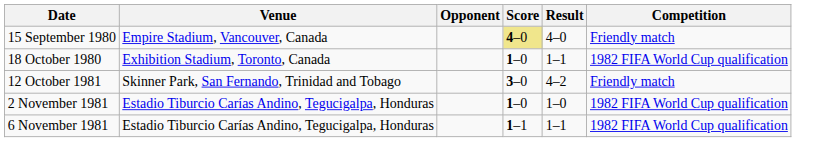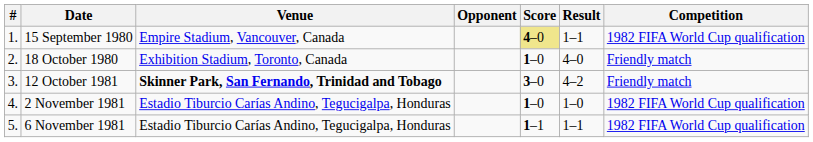 <table class="wikitable">
 <tr>
+<th>#</th>
 <th>Date</th>
 <th>Venue</th>
 <th>Opponent</th>
 <th>Score</th>
 <th>Result</th>
 <th>Competition</th>
 </tr>
 <tr>
+<td>1.</td>
 <td>15 September 1980</td>
 <td><a href='#'>Empire Stadium</a>, <a href='#'>Vancouver</a>, Canada</td>
 <td></td>
 <td style="background: khaki;"><strong>4</strong>–0</td>
+<td>1–1</td>
+<td><a href='#'>1982 FIFA World Cup qualification</a></td>
+</tr>
+<tr>
+<td>2.</td>
+<td>18 October 1980</td>
+<td><a href='#'>Exhibition Stadium</a>, <a href='#'>Toronto</a>, Canada</td>
+<td></td>
+<td><strong>1</strong>–0</td>
 <td>4–0</td>
 <td><a href='#'>Friendly match</a></td>
 </tr>
 <tr>
-<td>18 October 1980</td>
-<td><a href='#'>Exhibition Stadium</a>, <a href='#'>Toronto</a>, Canada</td>
-<td></td>
-<td><strong>1</strong>–0</td>
-<td>1–1</td>
-<td><a href='#'>1982 FIFA World Cup qualification</a></td>
-</tr>
-<tr>
+<td>3.</td>
 <td>12 October 1981</td>
-<td>Skinner Park, <a href='#'>San Fernando</a>, Trinidad and Tobago</td>
+<td><strong>Skinner Park, <a href='#'>San Fernando</a>, Trinidad and Tobago</strong></td>
 <td></td>
 <td><strong>3</strong>–0</td>
 <td>4–2</td>
 <td><a href='#'>Friendly match</a></td>
 </tr>
 <tr>
+<td>4.</td>
 <td>2 November 1981</td>
 <td><a href='#'>Estadio Tiburcio Carías Andino</a>, <a href='#'>Tegucigalpa</a>, Honduras</td>
 <td></td>
 <td><strong>1</strong>–0</td>
 <td>1–0</td>
 <td><a href='#'>1982 FIFA World Cup qualification</a></td>
 </tr>
 <tr>
+<td>5.</td>
 <td>6 November 1981</td>
 <td>Estadio Tiburcio Carías Andino, Tegucigalpa, Honduras</td>
 <td></td>
 <td><strong>1</strong>–1</td>
 <td>1–1</td>
 <td><a href='#'>1982 FIFA World Cup qualification</a></td>
 </tr>
 </table>
